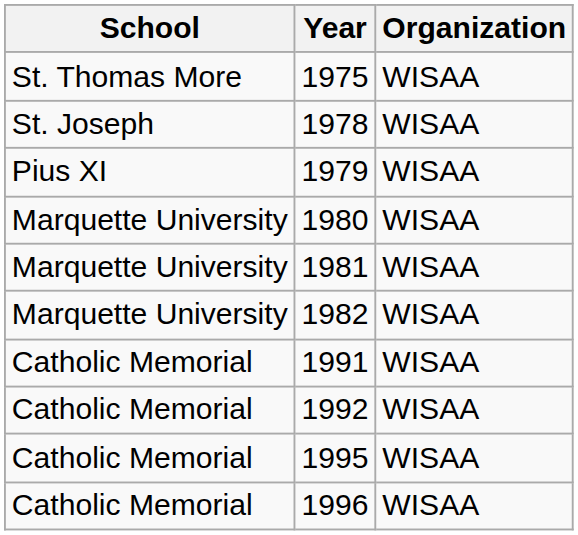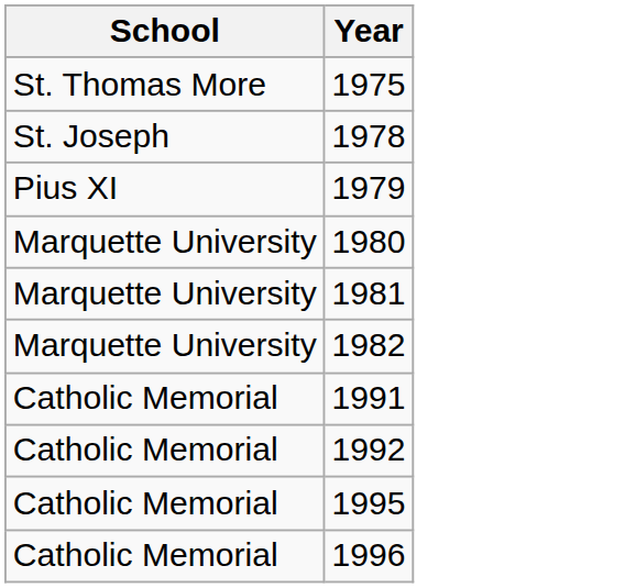 <table class="wikitable">
 <tr>
 <th>School</th>
 <th>Year</th>
-<th>Organization</th>
 </tr>
 <tr>
 <td>St. Thomas More</td>
 <td>1975</td>
-<td>WISAA</td>
 </tr>
 <tr>
 <td>St. Joseph</td>
 <td>1978</td>
-<td>WISAA</td>
 </tr>
 <tr>
 <td>Pius XI</td>
 <td>1979</td>
-<td>WISAA</td>
 </tr>
 <tr>
 <td>Marquette University</td>
 <td>1980</td>
-<td>WISAA</td>
 </tr>
 <tr>
 <td>Marquette University</td>
 <td>1981</td>
-<td>WISAA</td>
 </tr>
 <tr>
 <td>Marquette University</td>
 <td>1982</td>
-<td>WISAA</td>
 </tr>
 <tr>
 <td>Catholic Memorial</td>
 <td>1991</td>
-<td>WISAA</td>
 </tr>
 <tr>
 <td>Catholic Memorial</td>
 <td>1992</td>
-<td>WISAA</td>
 </tr>
 <tr>
 <td>Catholic Memorial</td>
 <td>1995</td>
-<td>WISAA</td>
 </tr>
 <tr>
 <td>Catholic Memorial</td>
 <td>1996</td>
-<td>WISAA</td>
 </tr>
 </table>
